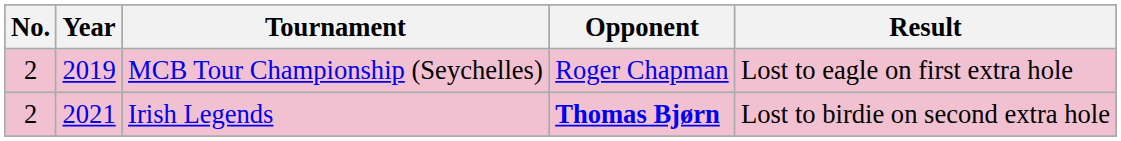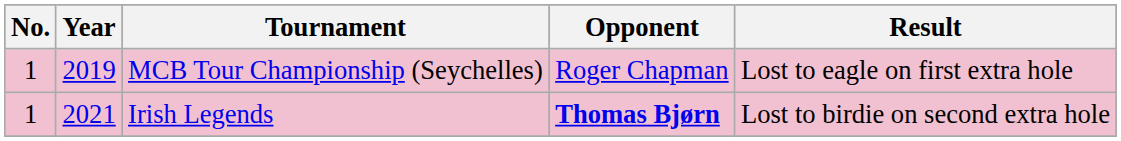 <table class="wikitable" style="font-size:95%;">
 <tr>
 <th>No.</th>
 <th>Year</th>
 <th>Tournament</th>
 <th>Opponent</th>
 <th>Result</th>
 </tr>
 <tr style="background:#F2C1D1;">
-<td align=center>2</td>
+<td align=center>1</td>
 <td><a href='#'>2019</a></td>
 <td><a href='#'>MCB Tour Championship</a> (Seychelles)</td>
 <td> <a href='#'>Roger Chapman</a></td>
 <td>Lost to eagle on first extra hole</td>
 </tr>
 <tr style="background:#F2C1D1;">
-<td align=center>2</td>
+<td align=center>1</td>
 <td><a href='#'>2021</a></td>
 <td><a href='#'>Irish Legends</a></td>
 <td><strong> <a href='#'>Thomas Bjørn</a></strong></td>
 <td>Lost to birdie on second extra hole</td>
 </tr>
 </table>
